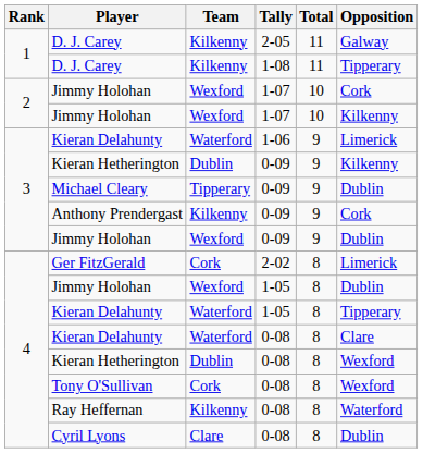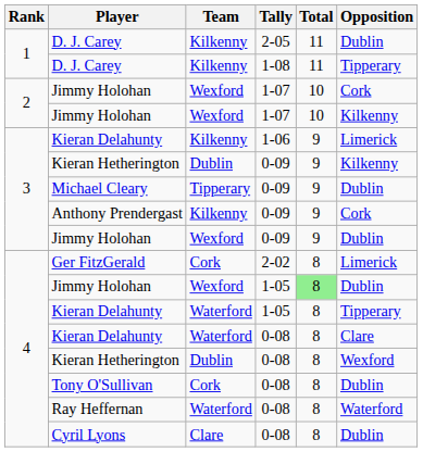 <table class="wikitable">
 <tr>
 <th>Rank</th>
 <th>Player</th>
 <th>Team</th>
 <th>Tally</th>
 <th>Total</th>
 <th>Opposition</th>
 </tr>
 <tr>
 <td rowspan=2 align=center>1</td>
 <td><a href='#'>D. J. Carey</a></td>
 <td><a href='#'>Kilkenny</a></td>
 <td align=center>2-05</td>
 <td align=center>11</td>
-<td><a href='#'>Galway</a></td>
+<td><a href='#'>Dublin</a></td>
 </tr>
 <tr>
 <td><a href='#'>D. J. Carey</a></td>
 <td><a href='#'>Kilkenny</a></td>
 <td align=center>1-08</td>
 <td align=center>11</td>
 <td><a href='#'>Tipperary</a></td>
 </tr>
 <tr>
 <td rowspan=2 align=center>2</td>
 <td>Jimmy Holohan</td>
 <td><a href='#'>Wexford</a></td>
 <td align=center>1-07</td>
 <td align=center>10</td>
 <td><a href='#'>Cork</a></td>
 </tr>
 <tr>
 <td>Jimmy Holohan</td>
 <td><a href='#'>Wexford</a></td>
 <td align=center>1-07</td>
 <td align=center>10</td>
 <td><a href='#'>Kilkenny</a></td>
 </tr>
 <tr>
 <td rowspan=5 align=center>3</td>
 <td><a href='#'>Kieran Delahunty</a></td>
-<td><a href='#'>Waterford</a></td>
+<td><a href='#'>Kilkenny</a></td>
 <td align=center>1-06</td>
 <td align=center>9</td>
 <td><a href='#'>Limerick</a></td>
 </tr>
 <tr>
 <td>Kieran Hetherington</td>
 <td><a href='#'>Dublin</a></td>
 <td align=center>0-09</td>
 <td align=center>9</td>
 <td><a href='#'>Kilkenny</a></td>
 </tr>
 <tr>
 <td><a href='#'>Michael Cleary</a></td>
 <td><a href='#'>Tipperary</a></td>
 <td align=center>0-09</td>
 <td align=center>9</td>
 <td><a href='#'>Dublin</a></td>
 </tr>
 <tr>
 <td>Anthony Prendergast</td>
 <td><a href='#'>Kilkenny</a></td>
 <td align=center>0-09</td>
 <td align=center>9</td>
 <td><a href='#'>Cork</a></td>
 </tr>
 <tr>
 <td>Jimmy Holohan</td>
 <td><a href='#'>Wexford</a></td>
 <td align=center>0-09</td>
 <td align=center>9</td>
 <td><a href='#'>Dublin</a></td>
 </tr>
 <tr>
 <td rowspan=8 align=center>4</td>
 <td><a href='#'>Ger FitzGerald</a></td>
 <td><a href='#'>Cork</a></td>
 <td align=center>2-02</td>
 <td align=center>8</td>
 <td><a href='#'>Limerick</a></td>
 </tr>
 <tr>
 <td>Jimmy Holohan</td>
 <td><a href='#'>Wexford</a></td>
 <td align=center>1-05</td>
-<td align=center>8</td>
+<td align=center style="background: lightgreen;">8</td>
 <td><a href='#'>Dublin</a></td>
 </tr>
 <tr>
 <td><a href='#'>Kieran Delahunty</a></td>
 <td><a href='#'>Waterford</a></td>
 <td align=center>1-05</td>
 <td align=center>8</td>
 <td><a href='#'>Tipperary</a></td>
 </tr>
 <tr>
 <td><a href='#'>Kieran Delahunty</a></td>
 <td><a href='#'>Waterford</a></td>
 <td align=center>0-08</td>
 <td align=center>8</td>
 <td><a href='#'>Clare</a></td>
 </tr>
 <tr>
 <td>Kieran Hetherington</td>
 <td><a href='#'>Dublin</a></td>
 <td align=center>0-08</td>
 <td align=center>8</td>
 <td><a href='#'>Wexford</a></td>
 </tr>
 <tr>
 <td><a href='#'>Tony O'Sullivan</a></td>
 <td><a href='#'>Cork</a></td>
 <td align=center>0-08</td>
 <td align=center>8</td>
-<td><a href='#'>Wexford</a></td>
+<td><a href='#'>Dublin</a></td>
 </tr>
 <tr>
 <td>Ray Heffernan</td>
-<td><a href='#'>Kilkenny</a></td>
+<td><a href='#'>Waterford</a></td>
 <td align=center>0-08</td>
 <td align=center>8</td>
 <td><a href='#'>Waterford</a></td>
 </tr>
 <tr>
 <td><a href='#'>Cyril Lyons</a></td>
 <td><a href='#'>Clare</a></td>
 <td align=center>0-08</td>
 <td align=center>8</td>
 <td><a href='#'>Dublin</a></td>
 </tr>
 </table>
